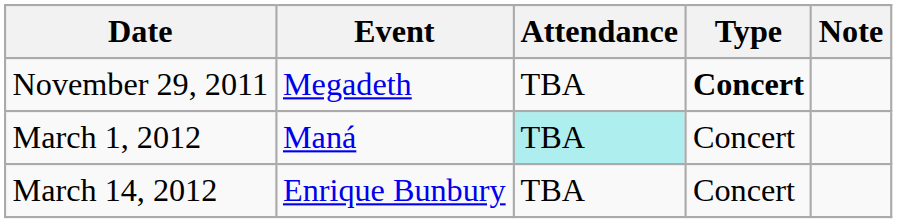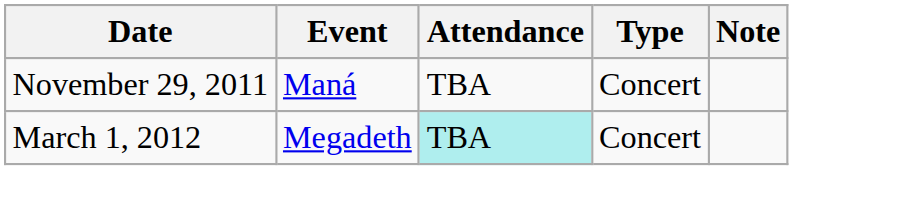 <table class="wikitable sortable" style="text-align: left; font-size: 95%;">
 <tr>
 <th>Date</th>
 <th>Event</th>
 <th>Attendance</th>
 <th>Type</th>
 <th>Note</th>
 </tr>
 <tr>
 <td>November 29, 2011</td>
-<td><a href='#'>Megadeth</a></td>
+<td><a href='#'>Maná</a></td>
 <td>TBA</td>
-<td><strong>Concert</strong></td>
+<td>Concert</td>
 <td></td>
 </tr>
 <tr>
 <td>March 1, 2012</td>
-<td><a href='#'>Maná</a></td>
+<td><a href='#'>Megadeth</a></td>
 <td style="background: paleturquoise;">TBA</td>
 <td>Concert</td>
 <td></td>
 </tr>
-<tr>
-<td>March 14, 2012</td>
-<td><a href='#'>Enrique Bunbury</a></td>
-<td>TBA</td>
-<td>Concert</td>
-<td></td>
-</tr>
 </table>
